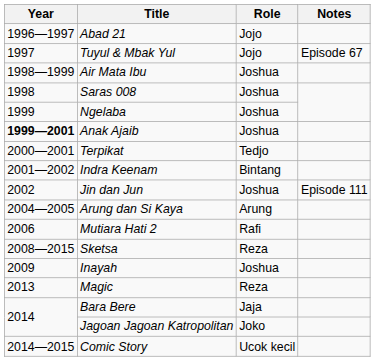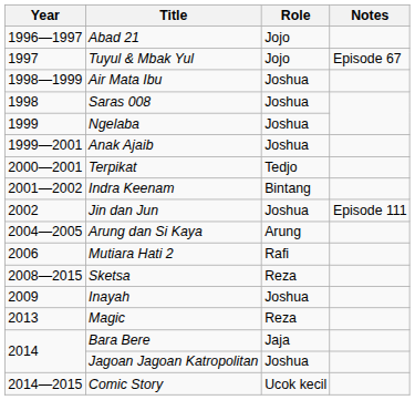 <table class="wikitable unsortable">
 <tr>
 <th>Year</th>
 <th>Title</th>
 <th>Role</th>
 <th>Notes</th>
 </tr>
 <tr>
 <td>1996—1997</td>
 <td><em>Abad 21</em></td>
 <td>Jojo</td>
 <td></td>
 </tr>
 <tr>
 <td>1997</td>
 <td><em>Tuyul & Mbak Yul</em></td>
 <td>Jojo</td>
 <td>Episode 67</td>
 </tr>
 <tr>
 <td>1998—1999</td>
 <td><em>Air Mata Ibu</em></td>
 <td>Joshua</td>
 <td></td>
 </tr>
 <tr>
 <td>1998</td>
 <td><em>Saras 008</em></td>
 <td>Joshua</td>
 </tr>
 <tr>
 <td>1999</td>
 <td><em>Ngelaba</em></td>
 <td>Joshua</td>
 </tr>
 <tr>
-<td><strong>1999—2001</strong></td>
+<td>1999—2001</td>
 <td><em>Anak Ajaib</em></td>
 <td>Joshua</td>
 <td></td>
 </tr>
 <tr>
 <td>2000—2001</td>
 <td><em>Terpikat</em></td>
 <td>Tedjo</td>
 <td></td>
 </tr>
 <tr>
 <td>2001—2002</td>
 <td><em>Indra Keenam</em></td>
 <td>Bintang</td>
 <td></td>
 </tr>
 <tr>
 <td>2002</td>
 <td><em>Jin dan Jun</em></td>
 <td>Joshua</td>
 <td>Episode 111</td>
 </tr>
 <tr>
 <td>2004—2005</td>
 <td><em>Arung dan Si Kaya</em></td>
 <td>Arung</td>
 <td></td>
 </tr>
 <tr>
 <td>2006</td>
 <td><em>Mutiara Hati 2</em></td>
 <td>Rafi</td>
 <td></td>
 </tr>
 <tr>
 <td>2008—2015</td>
 <td><em>Sketsa</em></td>
 <td>Reza</td>
 <td></td>
 </tr>
 <tr>
 <td>2009</td>
 <td><em>Inayah</em></td>
 <td>Joshua</td>
 <td></td>
 </tr>
 <tr>
 <td>2013</td>
 <td><em>Magic</em></td>
 <td>Reza</td>
 <td></td>
 </tr>
 <tr>
 <td rowspan="2">2014</td>
 <td><em>Bara Bere</em></td>
 <td>Jaja</td>
 <td></td>
 </tr>
 <tr>
 <td><em>Jagoan Jagoan Katropolitan</em></td>
-<td>Joko</td>
+<td>Joshua</td>
 <td></td>
 </tr>
 <tr>
 <td>2014—2015</td>
 <td><em>Comic Story</em></td>
 <td>Ucok kecil</td>
 <td></td>
 </tr>
 </table>
